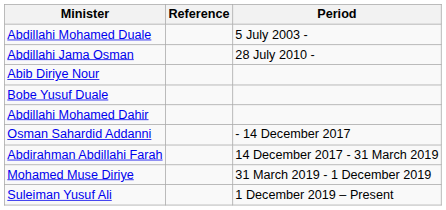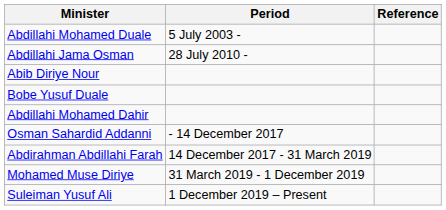 <table class="sortable wikitable">
 <tr>
 <th>Minister</th>
+<th>Period</th>
 <th>Reference</th>
-<th>Period</th>
 </tr>
 <tr>
 <td><a href='#'>Abdillahi Mohamed Duale</a></td>
+<td>5 July 2003 -</td>
 <td></td>
-<td>5 July 2003 -</td>
 </tr>
 <tr>
 <td><a href='#'>Abdillahi Jama Osman</a></td>
+<td>28 July 2010 -</td>
 <td></td>
-<td>28 July 2010 -</td>
 </tr>
 <tr>
 <td><a href='#'>Abib Diriye Nour</a></td>
 <td></td>
 <td></td>
 </tr>
 <tr>
 <td><a href='#'>Bobe Yusuf Duale</a></td>
 <td></td>
 <td></td>
 </tr>
 <tr>
 <td><a href='#'>Abdillahi Mohamed Dahir</a></td>
 <td></td>
 <td></td>
 </tr>
 <tr>
 <td><a href='#'>Osman Sahardid Addanni</a></td>
+<td>- 14 December 2017</td>
 <td></td>
-<td>- 14 December 2017</td>
 </tr>
 <tr>
 <td><a href='#'>Abdirahman Abdillahi Farah</a></td>
+<td>14 December 2017 - 31 March 2019</td>
 <td></td>
-<td>14 December 2017 - 31 March 2019</td>
 </tr>
 <tr>
 <td><a href='#'>Mohamed Muse Diriye</a></td>
+<td>31 March 2019 - 1 December 2019</td>
 <td></td>
-<td>31 March 2019 - 1 December 2019</td>
 </tr>
 <tr>
 <td><a href='#'>Suleiman Yusuf Ali</a></td>
+<td>1 December 2019 – Present</td>
 <td></td>
-<td>1 December 2019 – Present</td>
 </tr>
 </table>
